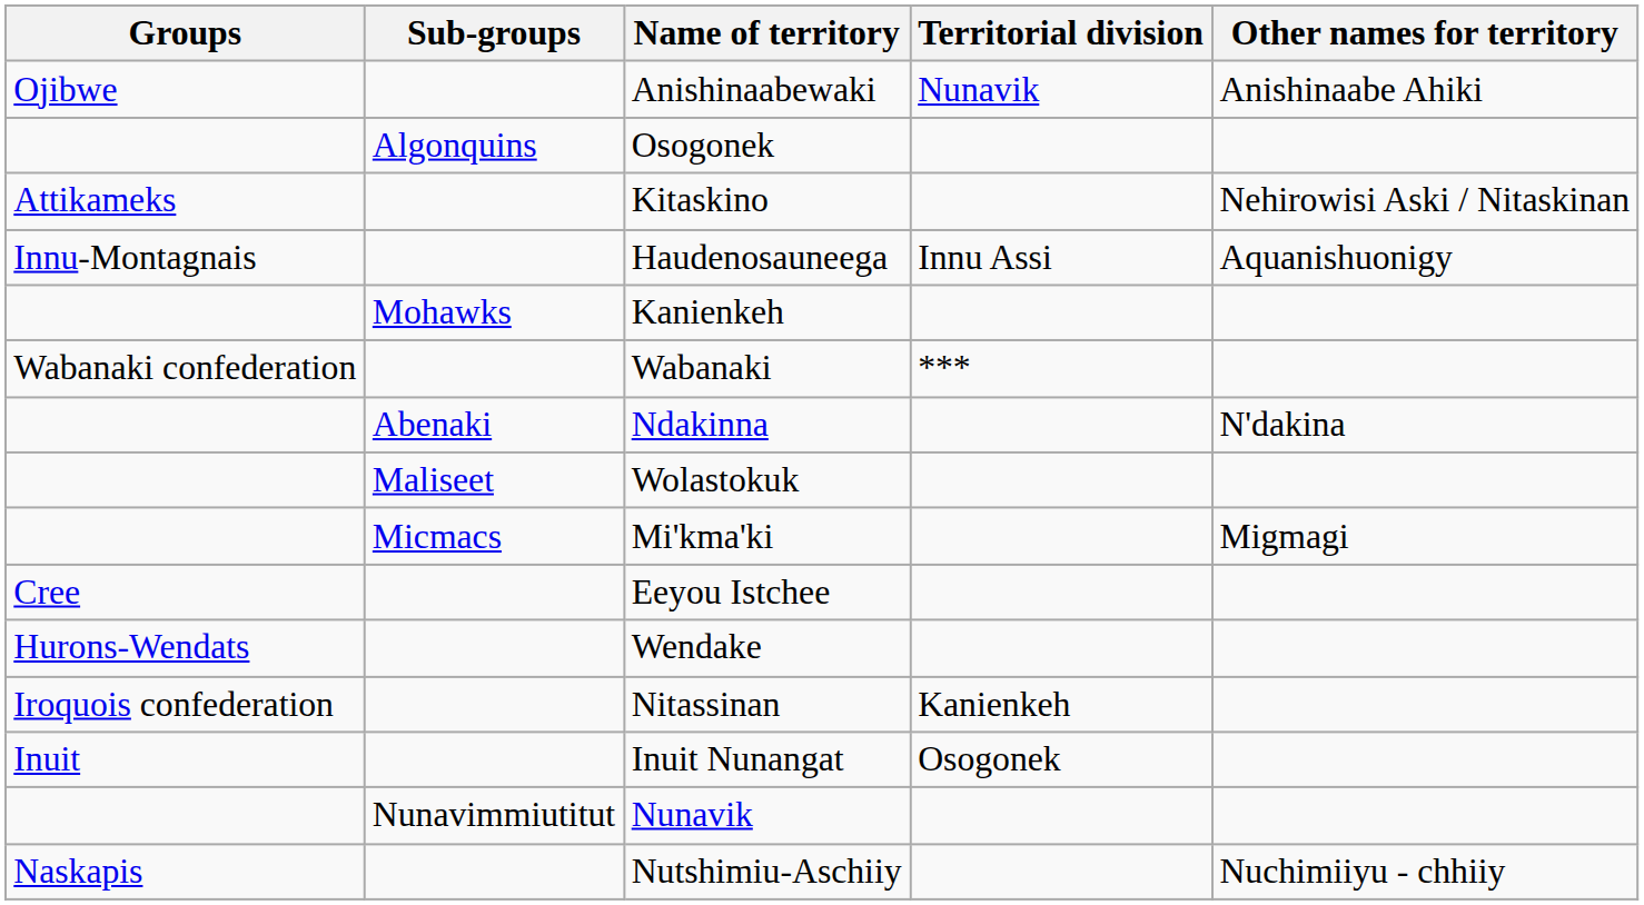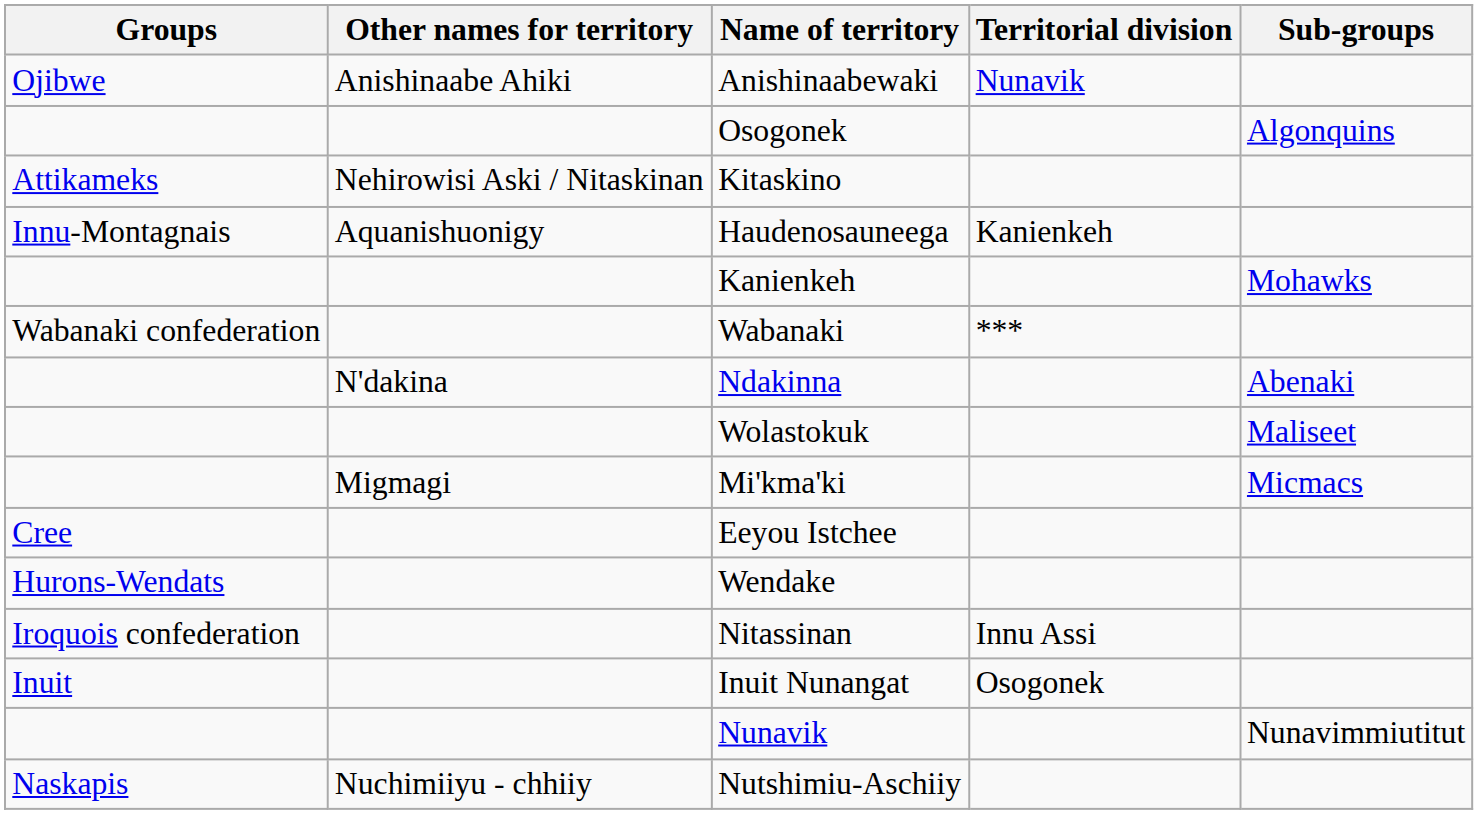 <table class="wikitable">
 <tr>
 <th scope="col">Groups</th>
-<th scope="col">Sub-groups</th>
+<th scope="col">Other names for territory</th>
 <th scope="col">Name of territory</th>
 <th scope="col">Territorial division</th>
-<th scope="col">Other names for territory</th>
+<th scope="col">Sub-groups</th>
 </tr>
 <tr>
 <td><a href='#'>Ojibwe</a></td>
-<td></td>
+<td>Anishinaabe Ahiki</td>
 <td>Anishinaabewaki</td>
 <td><a href='#'>Nunavik</a></td>
-<td>Anishinaabe Ahiki</td>
+<td></td>
 </tr>
 <tr>
 <td></td>
+<td></td>
+<td>Osogonek</td>
+<td></td>
 <td><a href='#'>Algonquins</a></td>
-<td>Osogonek</td>
+</tr>
+<tr>
+<td><a href='#'>Attikameks</a></td>
+<td>Nehirowisi Aski / Nitaskinan</td>
+<td>Kitaskino</td>
 <td></td>
 <td></td>
 </tr>
 <tr>
-<td><a href='#'>Attikameks</a></td>
+<td><a href='#'>Innu</a>-Montagnais</td>
+<td>Aquanishuonigy</td>
+<td>Haudenosauneega</td>
+<td>Kanienkeh</td>
 <td></td>
-<td>Kitaskino</td>
-<td></td>
-<td>Nehirowisi Aski / Nitaskinan</td>
-</tr>
-<tr>
-<td><a href='#'>Innu</a>-Montagnais</td>
-<td></td>
-<td>Haudenosauneega</td>
-<td>Innu Assi</td>
-<td>Aquanishuonigy</td>
 </tr>
 <tr>
 <td></td>
-<td><a href='#'>Mohawks</a></td>
+<td></td>
 <td>Kanienkeh</td>
 <td></td>
-<td></td>
+<td><a href='#'>Mohawks</a></td>
 </tr>
 <tr>
 <td>Wabanaki confederation</td>
 <td></td>
 <td>Wabanaki</td>
 <td>***</td>
 <td></td>
 </tr>
 <tr>
 <td></td>
-<td><a href='#'>Abenaki</a></td>
+<td>N'dakina</td>
 <td><a href='#'>Ndakinna</a></td>
 <td></td>
-<td>N'dakina</td>
+<td><a href='#'>Abenaki</a></td>
 </tr>
 <tr>
 <td></td>
-<td><a href='#'>Maliseet</a></td>
+<td></td>
 <td>Wolastokuk</td>
 <td></td>
-<td></td>
+<td><a href='#'>Maliseet</a></td>
 </tr>
 <tr>
 <td></td>
-<td><a href='#'>Micmacs</a></td>
+<td>Migmagi</td>
 <td>Mi'kma'ki</td>
 <td></td>
-<td>Migmagi</td>
+<td><a href='#'>Micmacs</a></td>
 </tr>
 <tr>
 <td><a href='#'>Cree</a></td>
 <td></td>
 <td>Eeyou Istchee</td>
 <td></td>
 <td></td>
 </tr>
 <tr>
 <td><a href='#'>Hurons-Wendats</a></td>
 <td></td>
 <td>Wendake</td>
 <td></td>
 <td></td>
 </tr>
 <tr>
 <td><a href='#'>Iroquois</a> confederation</td>
 <td></td>
 <td>Nitassinan</td>
-<td>Kanienkeh</td>
+<td>Innu Assi</td>
 <td></td>
 </tr>
 <tr>
 <td><a href='#'>Inuit</a></td>
 <td></td>
 <td>Inuit Nunangat</td>
 <td>Osogonek</td>
 <td></td>
 </tr>
 <tr>
 <td></td>
+<td></td>
+<td><a href='#'>Nunavik</a></td>
+<td></td>
 <td>Nunavimmiutitut</td>
-<td><a href='#'>Nunavik</a></td>
+</tr>
+<tr>
+<td><a href='#'>Naskapis</a></td>
+<td>Nuchimiiyu - chhiiy</td>
+<td>Nutshimiu-Aschiiy</td>
 <td></td>
 <td></td>
 </tr>
-<tr>
-<td><a href='#'>Naskapis</a></td>
-<td></td>
-<td>Nutshimiu-Aschiiy</td>
-<td></td>
-<td>Nuchimiiyu - chhiiy</td>
-</tr>
 </table>
